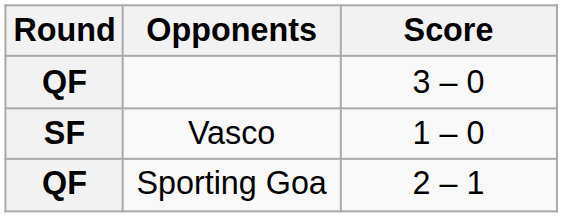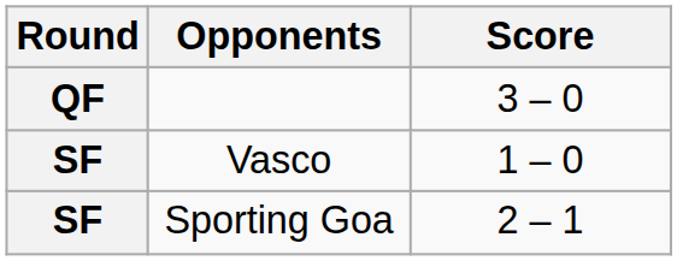 <table class="wikitable plainrowheaders" style="text-align:center;margin-left:1em;float:right">
 <tr>
 <th scope="col" style="width:25px;">Round</th>
 <th scope="col" style="width:100px;">Opponents</th>
 <th scope="col" style="width:100px;">Score</th>
 </tr>
 <tr>
 <th scope=row style="text-align:center">QF</th>
 <td></td>
 <td>3 – 0</td>
 </tr>
 <tr>
 <th scope=row style="text-align:center">SF</th>
 <td>Vasco</td>
 <td>1 – 0</td>
 </tr>
 <tr>
-<th scope=row style="text-align:center">QF</th>
+<th scope=row style="text-align:center">SF</th>
 <td>Sporting Goa</td>
 <td>2 – 1</td>
 </tr>
 </table>
